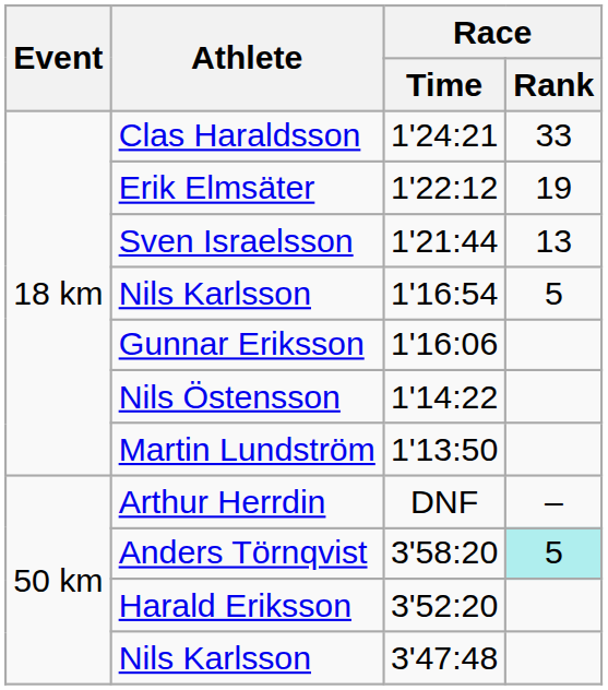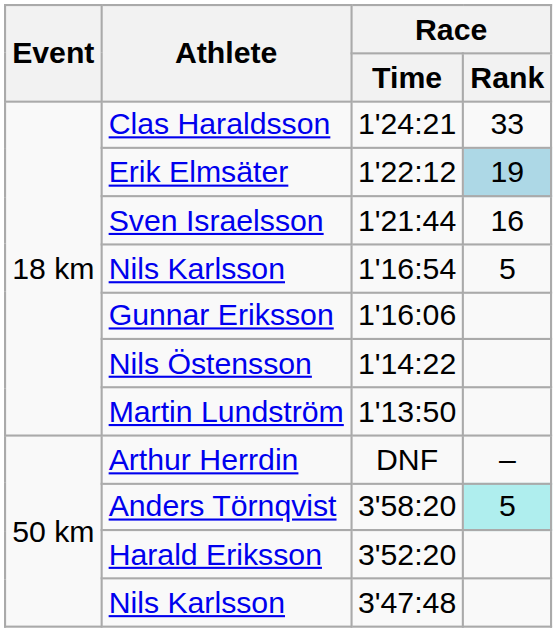 <table class="wikitable" border="1" style="font-size:90%">
 <tr>
 <th rowspan=2>Event</th>
 <th rowspan=2>Athlete</th>
 <th colspan=2>Race</th>
 </tr>
 <tr>
 <th>Time</th>
 <th>Rank</th>
 </tr>
 <tr>
 <td rowspan=7>18 km</td>
 <td><a href='#'>Clas Haraldsson</a></td>
 <td align=center>1'24:21</td>
 <td align=center>33</td>
 </tr>
 <tr>
 <td><a href='#'>Erik Elmsäter</a></td>
 <td align=center>1'22:12</td>
-<td align=center>19</td>
+<td align=center style="background: lightblue;">19</td>
 </tr>
 <tr>
 <td><a href='#'>Sven Israelsson</a></td>
 <td align=center>1'21:44</td>
-<td align=center>13</td>
+<td align=center>16</td>
 </tr>
 <tr>
 <td><a href='#'>Nils Karlsson</a></td>
 <td align=center>1'16:54</td>
 <td align=center>5</td>
 </tr>
 <tr>
 <td><a href='#'>Gunnar Eriksson</a></td>
 <td align=center>1'16:06</td>
 <td align=center></td>
 </tr>
 <tr>
 <td><a href='#'>Nils Östensson</a></td>
 <td align=center>1'14:22</td>
 <td align=center></td>
 </tr>
 <tr>
 <td><a href='#'>Martin Lundström</a></td>
 <td align=center>1'13:50</td>
 <td align=center></td>
 </tr>
 <tr>
 <td rowspan=4>50 km</td>
 <td><a href='#'>Arthur Herrdin</a></td>
 <td align=center>DNF</td>
 <td align=center>–</td>
 </tr>
 <tr>
 <td><a href='#'>Anders Törnqvist</a></td>
 <td align=center>3'58:20</td>
 <td align=center style="background: paleturquoise;">5</td>
 </tr>
 <tr>
 <td><a href='#'>Harald Eriksson</a></td>
 <td align=center>3'52:20</td>
 <td align=center></td>
 </tr>
 <tr>
 <td><a href='#'>Nils Karlsson</a></td>
 <td align=center>3'47:48</td>
 <td align=center></td>
 </tr>
 </table>
